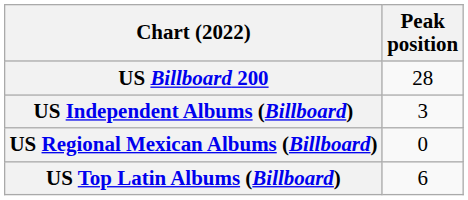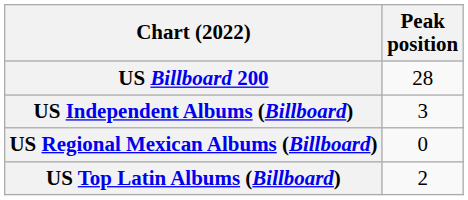 <table class="wikitable sortable plainrowheaders" style="text-align:center">
 <tr>
 <th scope="col">Chart (2022)</th>
 <th scope="col">Peak<br>position</th>
 </tr>
 <tr>
 <th scope="row">US <a href='#'><em>Billboard</em> 200</a></th>
 <td>28</td>
 </tr>
 <tr>
 <th scope="row">US <a href='#'>Independent Albums</a> (<em><a href='#'>Billboard</a></em>)</th>
 <td>3</td>
 </tr>
 <tr>
 <th scope="row">US <a href='#'>Regional Mexican Albums</a> (<em><a href='#'>Billboard</a></em>)</th>
 <td>0</td>
 </tr>
 <tr>
 <th scope="row">US <a href='#'>Top Latin Albums</a> (<em><a href='#'>Billboard</a></em>)</th>
-<td>6</td>
+<td>2</td>
 </tr>
 </table>
